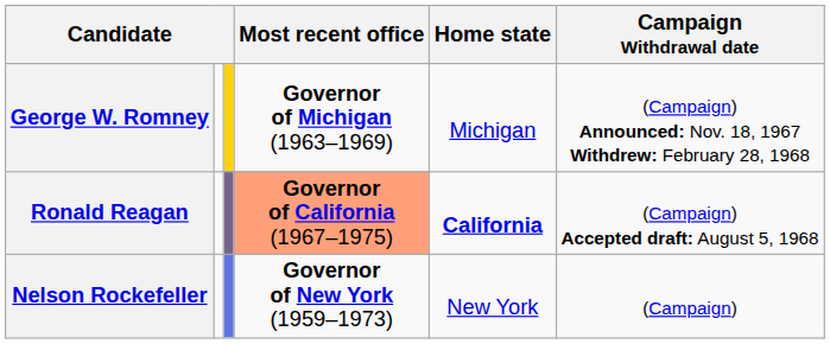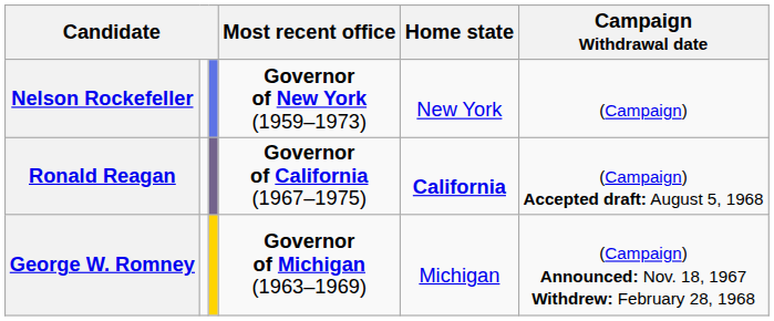 <table class="wikitable sortable" style="text-align:center;">
 <tr>
 <th colspan="3">Candidate</th>
 <th class="unsortable">Most recent office</th>
 <th>Home state</th>
 <th data-sort-type="date">Campaign<br><small>Withdrawal date</small></th>
+</tr>
+<tr>
+<th scope="row" data-sort-value="Rockefeller"><a href='#'>Nelson Rockefeller</a></th>
+<td></td>
+<td style="background:#5d73e5;"></td>
+<td><strong>Governor</strong><br><strong>of <a href='#'>New York</a></strong><br>(1959–1973)</td>
+<td><br><a href='#'>New York</a></td>
+<td data-sort-value="03-04-2016"><br><small>(<a href='#'>Campaign</a>)</small></td>
+</tr>
+<tr>
+<th scope="row" data-sort-value="Reagan"><a href='#'>Ronald Reagan</a></th>
+<td></td>
+<td style="background:#73638c;"></td>
+<td><strong>Governor</strong><br><strong>of <a href='#'>California</a></strong><br>(1967–1975)</td>
+<td><strong><br><a href='#'>California</a></strong></td>
+<td data-sort-value="03-04-2016"><br><small>(<a href='#'>Campaign</a>)</small><br><small><strong>Accepted draft:</strong> August 5, 1968</small></td>
 </tr>
 <tr>
 <th scope="row" data-sort-value="Romney"><a href='#'>George W. Romney</a></th>
 <td></td>
 <td style="background:#ffd400;"></td>
 <td><strong>Governor</strong><br><strong>of <a href='#'>Michigan</a></strong><br>(1963–1969)</td>
 <td><br><a href='#'>Michigan</a></td>
 <td><br><small>(<a href='#'>Campaign</a>)</small><br><small><strong>Announced:</strong> Nov. 18, 1967</small><br><small><strong>Withdrew:</strong> February 28, 1968</small></td>
 </tr>
-<tr>
-<th scope="row" data-sort-value="Reagan"><a href='#'>Ronald Reagan</a></th>
-<td></td>
-<td style="background:#73638c;"></td>
-<td style="background: lightsalmon;"><strong>Governor</strong><br><strong>of <a href='#'>California</a></strong><br>(1967–1975)</td>
-<td><strong><br><a href='#'>California</a></strong></td>
-<td data-sort-value="03-04-2016"><br><small>(<a href='#'>Campaign</a>)</small><br><small><strong>Accepted draft:</strong> August 5, 1968</small></td>
-</tr>
-<tr>
-<th scope="row" data-sort-value="Rockefeller"><a href='#'>Nelson Rockefeller</a></th>
-<td></td>
-<td style="background:#5d73e5;"></td>
-<td><strong>Governor</strong><br><strong>of <a href='#'>New York</a></strong><br>(1959–1973)</td>
-<td><br><a href='#'>New York</a></td>
-<td data-sort-value="03-04-2016"><br><small>(<a href='#'>Campaign</a>)</small></td>
-</tr>
 </table>
